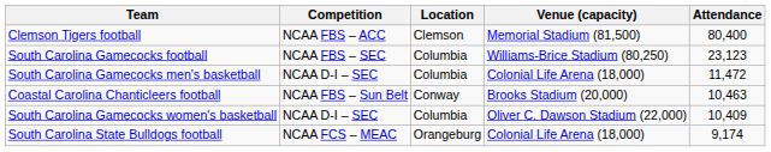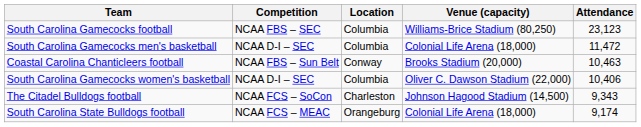 <table class="wikitable sortable">
 <tr>
 <th>Team</th>
 <th>Competition</th>
 <th>Location</th>
 <th>Venue (capacity)</th>
 <th>Attendance</th>
-</tr>
-<tr>
-<td><a href='#'>Clemson Tigers football</a></td>
-<td>NCAA <a href='#'>FBS</a> – <a href='#'>ACC</a></td>
-<td>Clemson</td>
-<td><a href='#'>Memorial Stadium</a> (81,500)</td>
-<td align=center>80,400</td>
 </tr>
 <tr>
 <td><a href='#'>South Carolina Gamecocks football</a></td>
 <td>NCAA <a href='#'>FBS</a> – <a href='#'>SEC</a></td>
 <td>Columbia</td>
 <td><a href='#'>Williams-Brice Stadium</a> (80,250)</td>
 <td align=center>23,123</td>
 </tr>
 <tr>
 <td><a href='#'>South Carolina Gamecocks men's basketball</a></td>
 <td>NCAA D-I – <a href='#'>SEC</a></td>
 <td>Columbia</td>
 <td><a href='#'>Colonial Life Arena</a> (18,000)</td>
 <td align=center>11,472</td>
 </tr>
 <tr>
 <td><a href='#'>Coastal Carolina Chanticleers football</a></td>
 <td>NCAA <a href='#'>FBS</a> – <a href='#'>Sun Belt</a></td>
 <td>Conway</td>
 <td><a href='#'>Brooks Stadium</a> (20,000)</td>
 <td align=center>10,463</td>
 </tr>
 <tr>
 <td><a href='#'>South Carolina Gamecocks women's basketball</a></td>
 <td>NCAA D-I – <a href='#'>SEC</a></td>
 <td>Columbia</td>
 <td><a href='#'>Oliver C. Dawson Stadium</a> (22,000)</td>
-<td align=center>10,409</td>
+<td align=center>10,406</td>
+</tr>
+<tr>
+<td><a href='#'>The Citadel Bulldogs football</a></td>
+<td>NCAA <a href='#'>FCS</a> – <a href='#'>SoCon</a></td>
+<td>Charleston</td>
+<td><a href='#'>Johnson Hagood Stadium</a> (14,500)</td>
+<td align=center>9,343</td>
 </tr>
 <tr>
 <td><a href='#'>South Carolina State Bulldogs football</a></td>
 <td>NCAA <a href='#'>FCS</a> – <a href='#'>MEAC</a></td>
 <td>Orangeburg</td>
 <td><a href='#'>Colonial Life Arena</a> (18,000)</td>
 <td align=center>9,174</td>
 </tr>
 </table>
